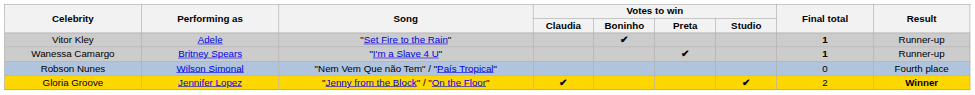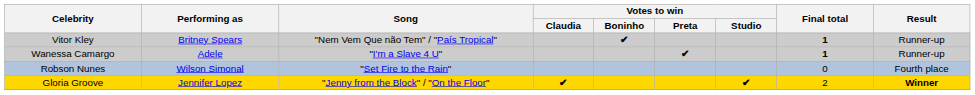 <table class="wikitable" style="font-size:100%; line-height:16px; text-align:center" width="100%">
 <tr>
 <th rowspan=2 width="13.5%">Celebrity</th>
 <th rowspan=2 width="13.5%">Performing as</th>
 <th rowspan=2 width="25.0%">Song</th>
 <th colspan=4 width="24.0%">Votes to win</th>
 <th rowspan=2 width="09.5%">Final total</th>
 <th rowspan=2 width="09.5%">Result</th>
 </tr>
 <tr>
 <th width="06.0%">Claudia</th>
 <th width="06.0%">Boninho</th>
 <th width="06.0%">Preta</th>
 <th width="06.0%">Studio</th>
 </tr>
 <tr bgcolor="#cccccc">
 <td>Vitor Kley</td>
-<td><a href='#'>Adele</a></td>
-<td>"<a href='#'>Set Fire to the Rain</a>"</td>
+<td><a href='#'>Britney Spears</a></td>
+<td>"Nem Vem Que não Tem" / "<a href='#'>País Tropical</a>"</td>
 <td></td>
 <td><strong>✔</strong></td>
 <td></td>
 <td></td>
 <td><strong>1</strong></td>
 <td>Runner-up</td>
 </tr>
 <tr bgcolor="#cccccc">
 <td>Wanessa Camargo</td>
-<td><a href='#'>Britney Spears</a></td>
+<td><a href='#'>Adele</a></td>
 <td>"<a href='#'>I'm a Slave 4 U</a>"</td>
 <td></td>
 <td></td>
 <td><strong>✔</strong></td>
 <td></td>
 <td><strong>1</strong></td>
 <td>Runner-up</td>
 </tr>
 <tr bgcolor="#b0c4de">
 <td>Robson Nunes</td>
 <td><a href='#'>Wilson Simonal</a></td>
-<td>"Nem Vem Que não Tem" / "<a href='#'>País Tropical</a>"</td>
+<td>"<a href='#'>Set Fire to the Rain</a>"</td>
 <td></td>
 <td></td>
 <td></td>
 <td></td>
 <td>0</td>
 <td>Fourth place</td>
 </tr>
 <tr bgcolor="#ffd700">
 <td>Gloria Groove</td>
 <td><a href='#'>Jennifer Lopez</a></td>
 <td>"<a href='#'>Jenny from the Block</a>" / "<a href='#'>On the Floor</a>"</td>
 <td><strong>✔</strong></td>
 <td></td>
 <td></td>
 <td><strong>✔</strong></td>
 <td>2</td>
 <td><strong>Winner</strong></td>
 </tr>
 <tr>
 </tr>
 </table>
